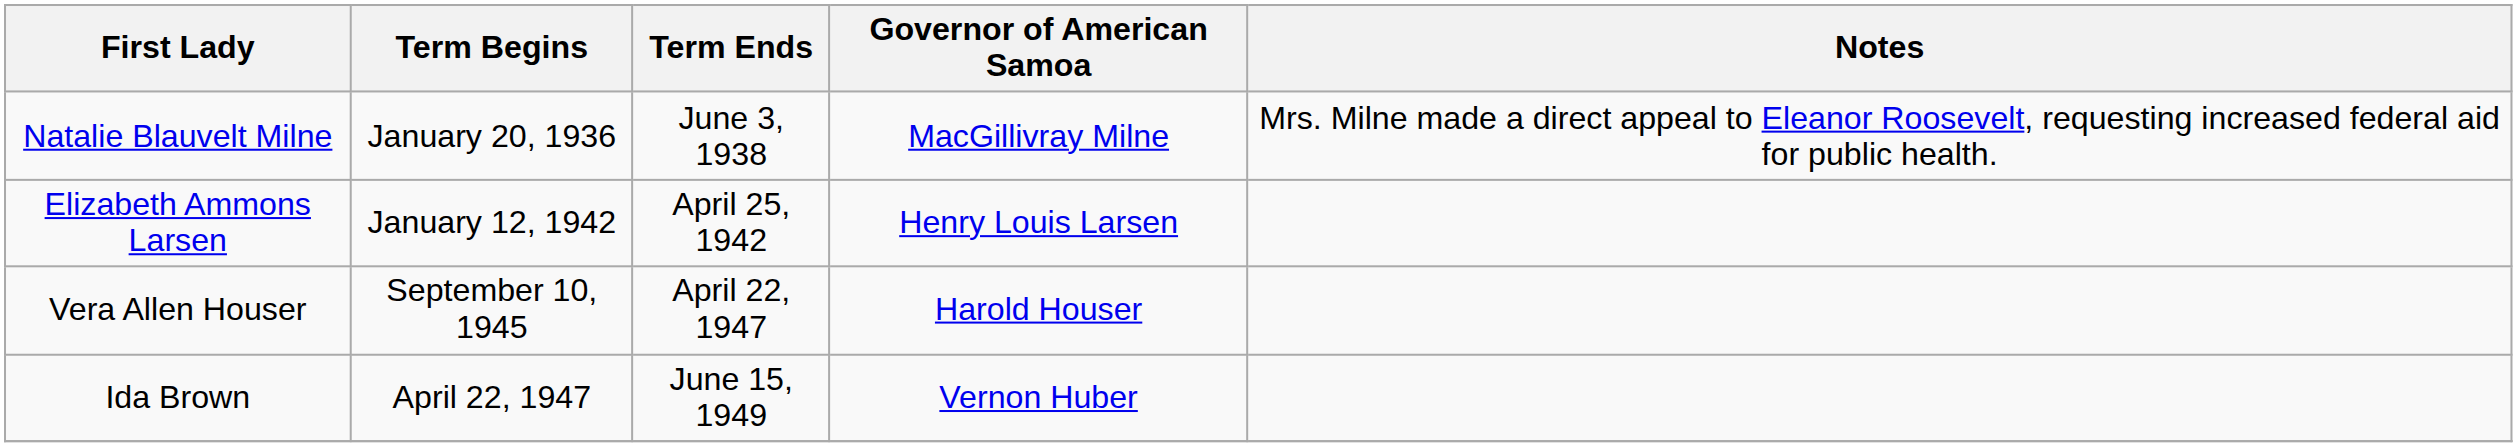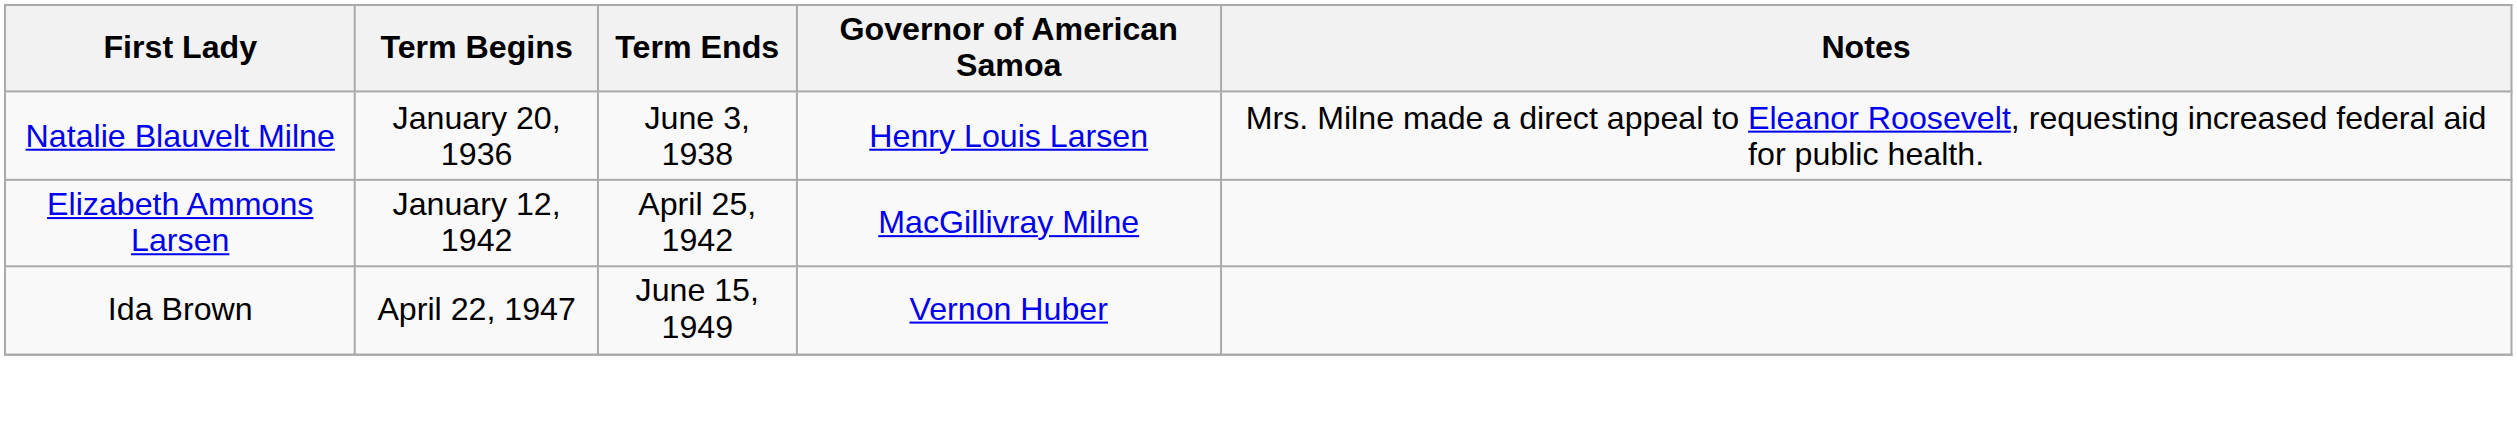 <table class="wikitable" style="text-align:center">
 <tr>
 <th>First Lady</th>
 <th>Term Begins</th>
 <th>Term Ends</th>
 <th>Governor of American Samoa</th>
 <th>Notes</th>
 </tr>
 <tr>
 <td><a href='#'>Natalie Blauvelt Milne</a></td>
 <td>January 20, 1936</td>
 <td>June 3, 1938</td>
-<td><a href='#'>MacGillivray Milne</a></td>
+<td><a href='#'>Henry Louis Larsen</a></td>
 <td>Mrs. Milne made a direct appeal to <a href='#'>Eleanor Roosevelt</a>, requesting increased federal aid for public health.</td>
 </tr>
 <tr>
 <td><a href='#'>Elizabeth Ammons Larsen</a></td>
 <td>January 12, 1942</td>
 <td>April 25, 1942</td>
-<td><a href='#'>Henry Louis Larsen</a></td>
-<td></td>
-</tr>
-<tr>
-<td>Vera Allen Houser</td>
-<td>September 10, 1945</td>
-<td>April 22, 1947</td>
-<td><a href='#'>Harold Houser</a></td>
+<td><a href='#'>MacGillivray Milne</a></td>
 <td></td>
 </tr>
 <tr>
 <td>Ida Brown</td>
 <td>April 22, 1947</td>
 <td>June 15, 1949</td>
 <td><a href='#'>Vernon Huber</a></td>
 <td></td>
 </tr>
 <tr>
 </tr>
 </table>
